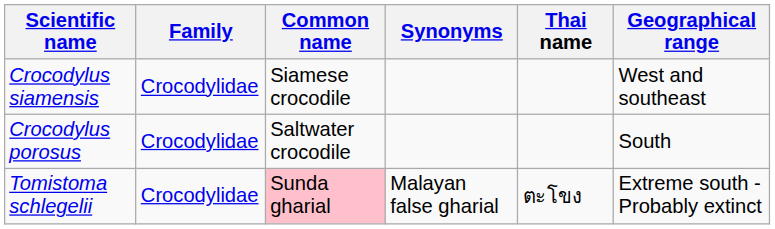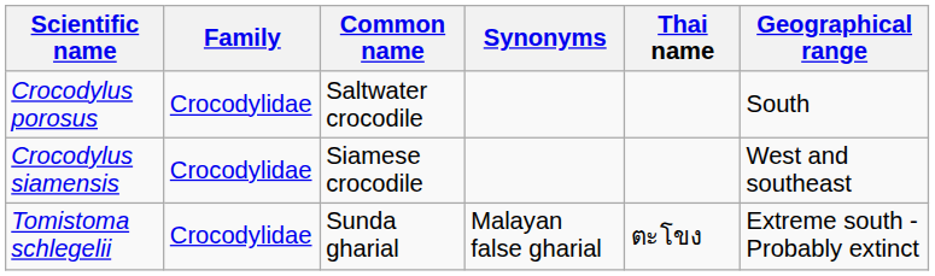 <table class="wikitable sortable">
 <tr>
 <th style="width:150pt;"><a href='#'>Scientific name</a></th>
 <th style="width:80pt;"><a href='#'>Family</a></th>
 <th style="width:150pt;"><a href='#'>Common name</a></th>
 <th style="width:150pt;"><a href='#'>Synonyms</a></th>
 <th style="width:150pt;"><a href='#'>Thai</a> name</th>
 <th style="width:150pt;"><a href='#'>Geographical range</a></th>
 </tr>
 <tr>
+<td><em><a href='#'>Crocodylus porosus</a></em></td>
+<td><a href='#'>Crocodylidae</a></td>
+<td>Saltwater crocodile</td>
+<td></td>
+<td></td>
+<td>South</td>
+</tr>
+<tr>
 <td><em><a href='#'>Crocodylus siamensis</a></em></td>
 <td><a href='#'>Crocodylidae</a></td>
 <td>Siamese crocodile</td>
 <td></td>
 <td></td>
 <td>West and southeast</td>
 </tr>
 <tr>
-<td><em><a href='#'>Crocodylus porosus</a></em></td>
-<td><a href='#'>Crocodylidae</a></td>
-<td>Saltwater crocodile</td>
-<td></td>
-<td></td>
-<td>South</td>
-</tr>
-<tr>
 <td><em><a href='#'>Tomistoma schlegelii</a></em></td>
 <td><a href='#'>Crocodylidae</a></td>
-<td style="background: pink;">Sunda gharial</td>
+<td>Sunda gharial</td>
 <td>Malayan false gharial</td>
 <td>ตะโขง</td>
 <td>Extreme south - Probably extinct</td>
 </tr>
 </table>
